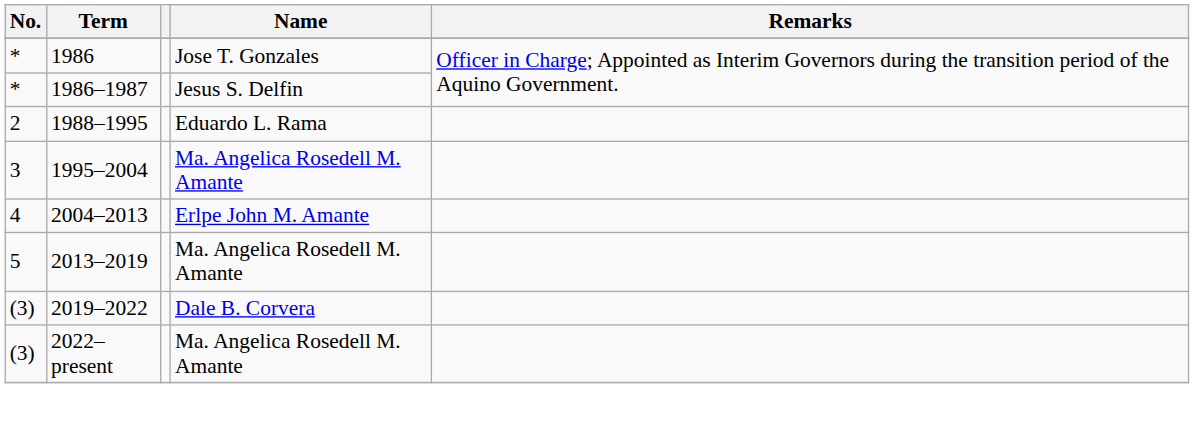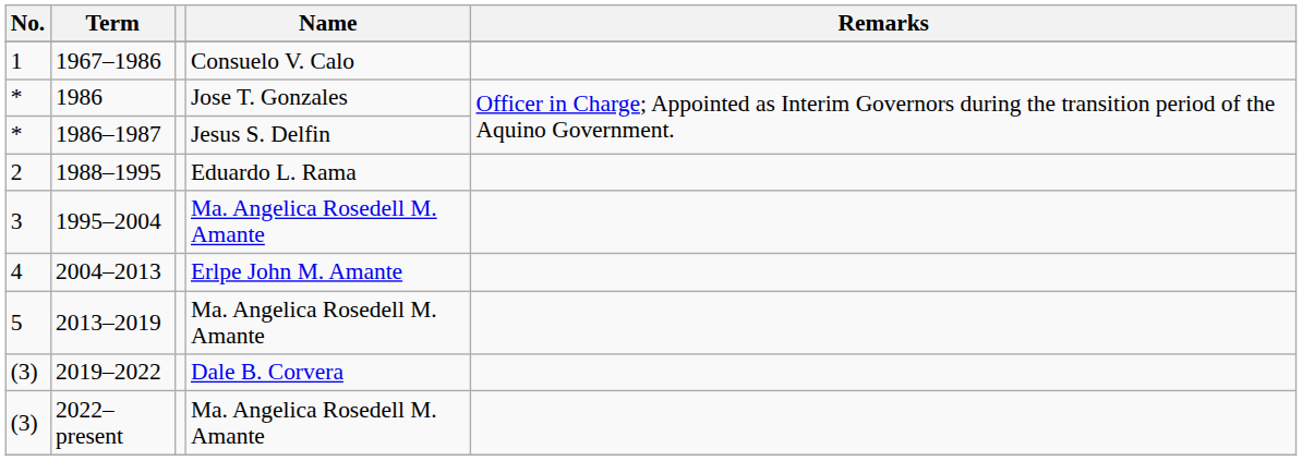 <table class="wikitable" style="margin: 1em auto 1em auto;width:70%;">
 <tr>
 <th>No.</th>
 <th>Term</th>
 <th></th>
 <th>Name</th>
 <th>Remarks</th>
 </tr>
 <tr bgcolor="#ADD8E6">
+</tr>
+<tr>
+<td>1</td>
+<td>1967–1986</td>
+<td></td>
+<td>Consuelo V. Calo</td>
+<td></td>
 </tr>
 <tr>
 <td>*</td>
 <td>1986</td>
 <td></td>
 <td>Jose T. Gonzales</td>
 <td rowspan="2"><a href='#'>Officer in Charge</a>; Appointed as Interim Governors during the transition period of the Aquino Government.</td>
 </tr>
 <tr>
 <td>*</td>
 <td>1986–1987</td>
 <td></td>
 <td>Jesus S. Delfin</td>
 </tr>
 <tr>
 <td>2</td>
 <td>1988–1995</td>
 <td></td>
 <td>Eduardo L. Rama</td>
 <td></td>
 </tr>
 <tr>
 <td>3</td>
 <td>1995–2004</td>
 <td></td>
 <td><a href='#'>Ma. Angelica Rosedell M. Amante</a></td>
 <td></td>
 </tr>
 <tr>
 <td>4</td>
 <td>2004–2013</td>
 <td></td>
 <td><a href='#'>Erlpe John M. Amante</a></td>
 <td></td>
 </tr>
 <tr>
 <td>5</td>
 <td>2013–2019</td>
 <td></td>
 <td>Ma. Angelica Rosedell M. Amante</td>
 <td></td>
 </tr>
 <tr>
 <td>(3)</td>
 <td>2019–2022</td>
 <td></td>
 <td><a href='#'>Dale B. Corvera</a></td>
 <td></td>
 </tr>
 <tr>
 <td>(3)</td>
 <td>2022–present</td>
 <td></td>
 <td>Ma. Angelica Rosedell M. Amante</td>
 <td></td>
 </tr>
 <tr>
 </tr>
 </table>
